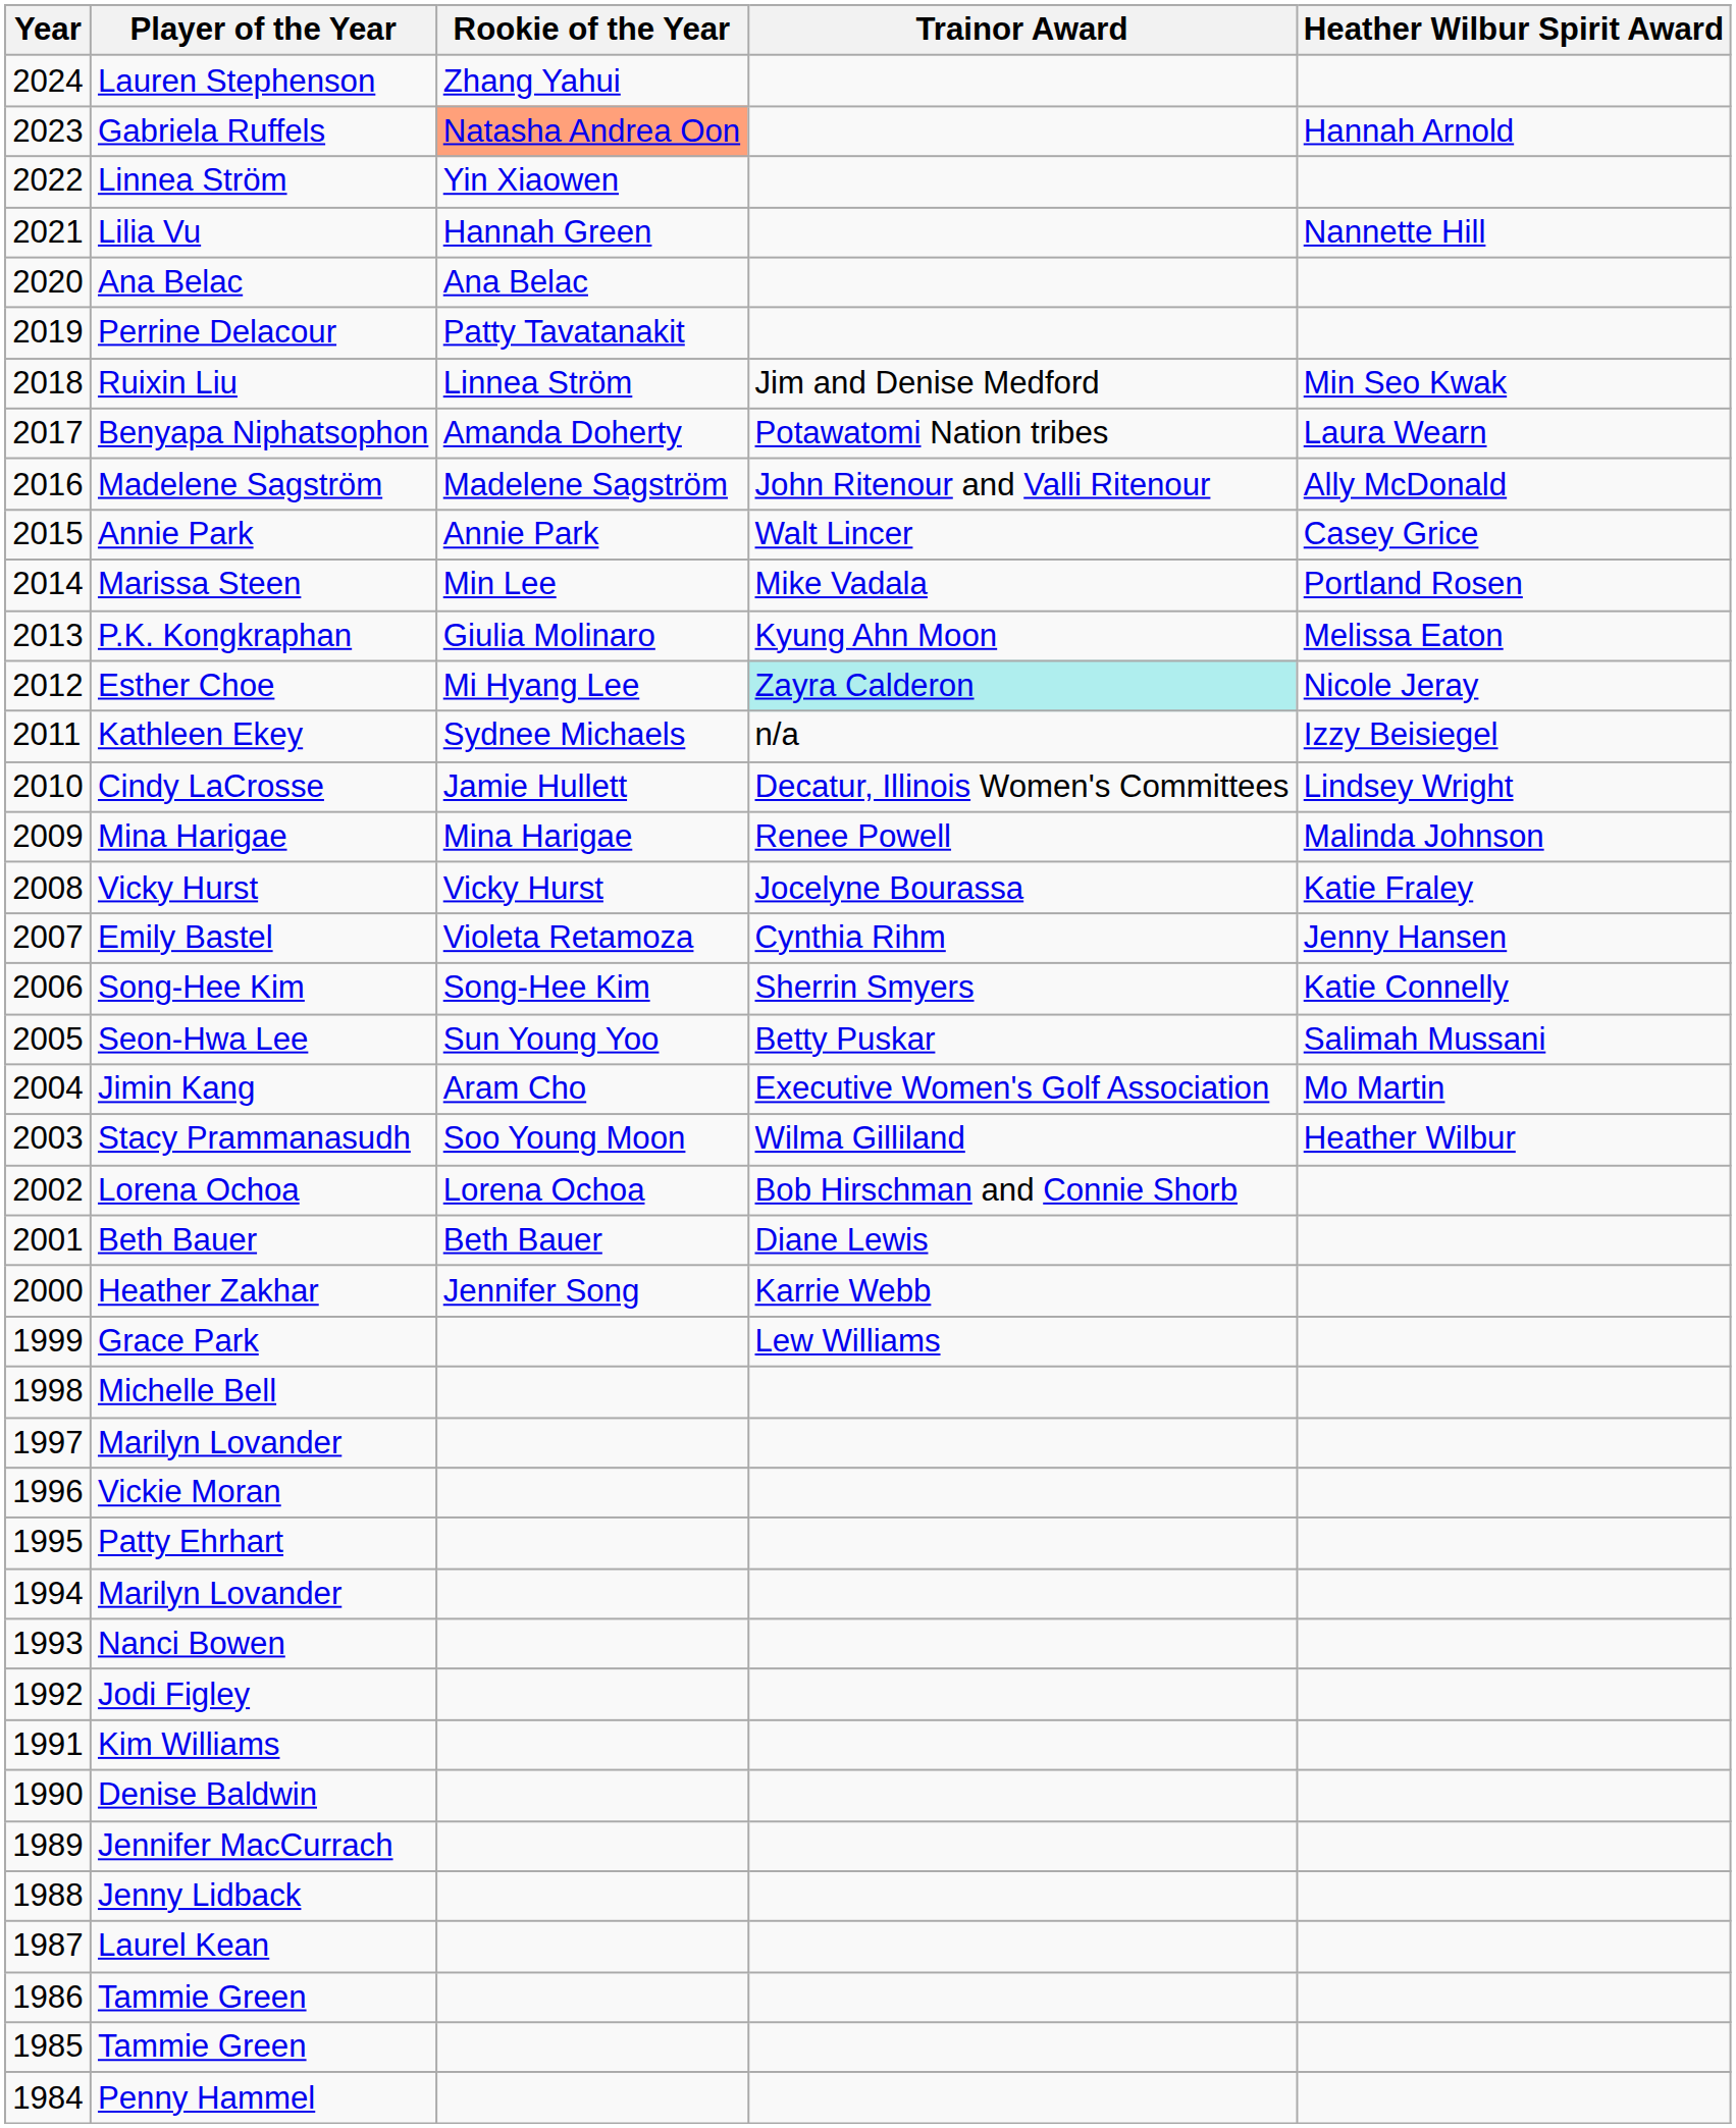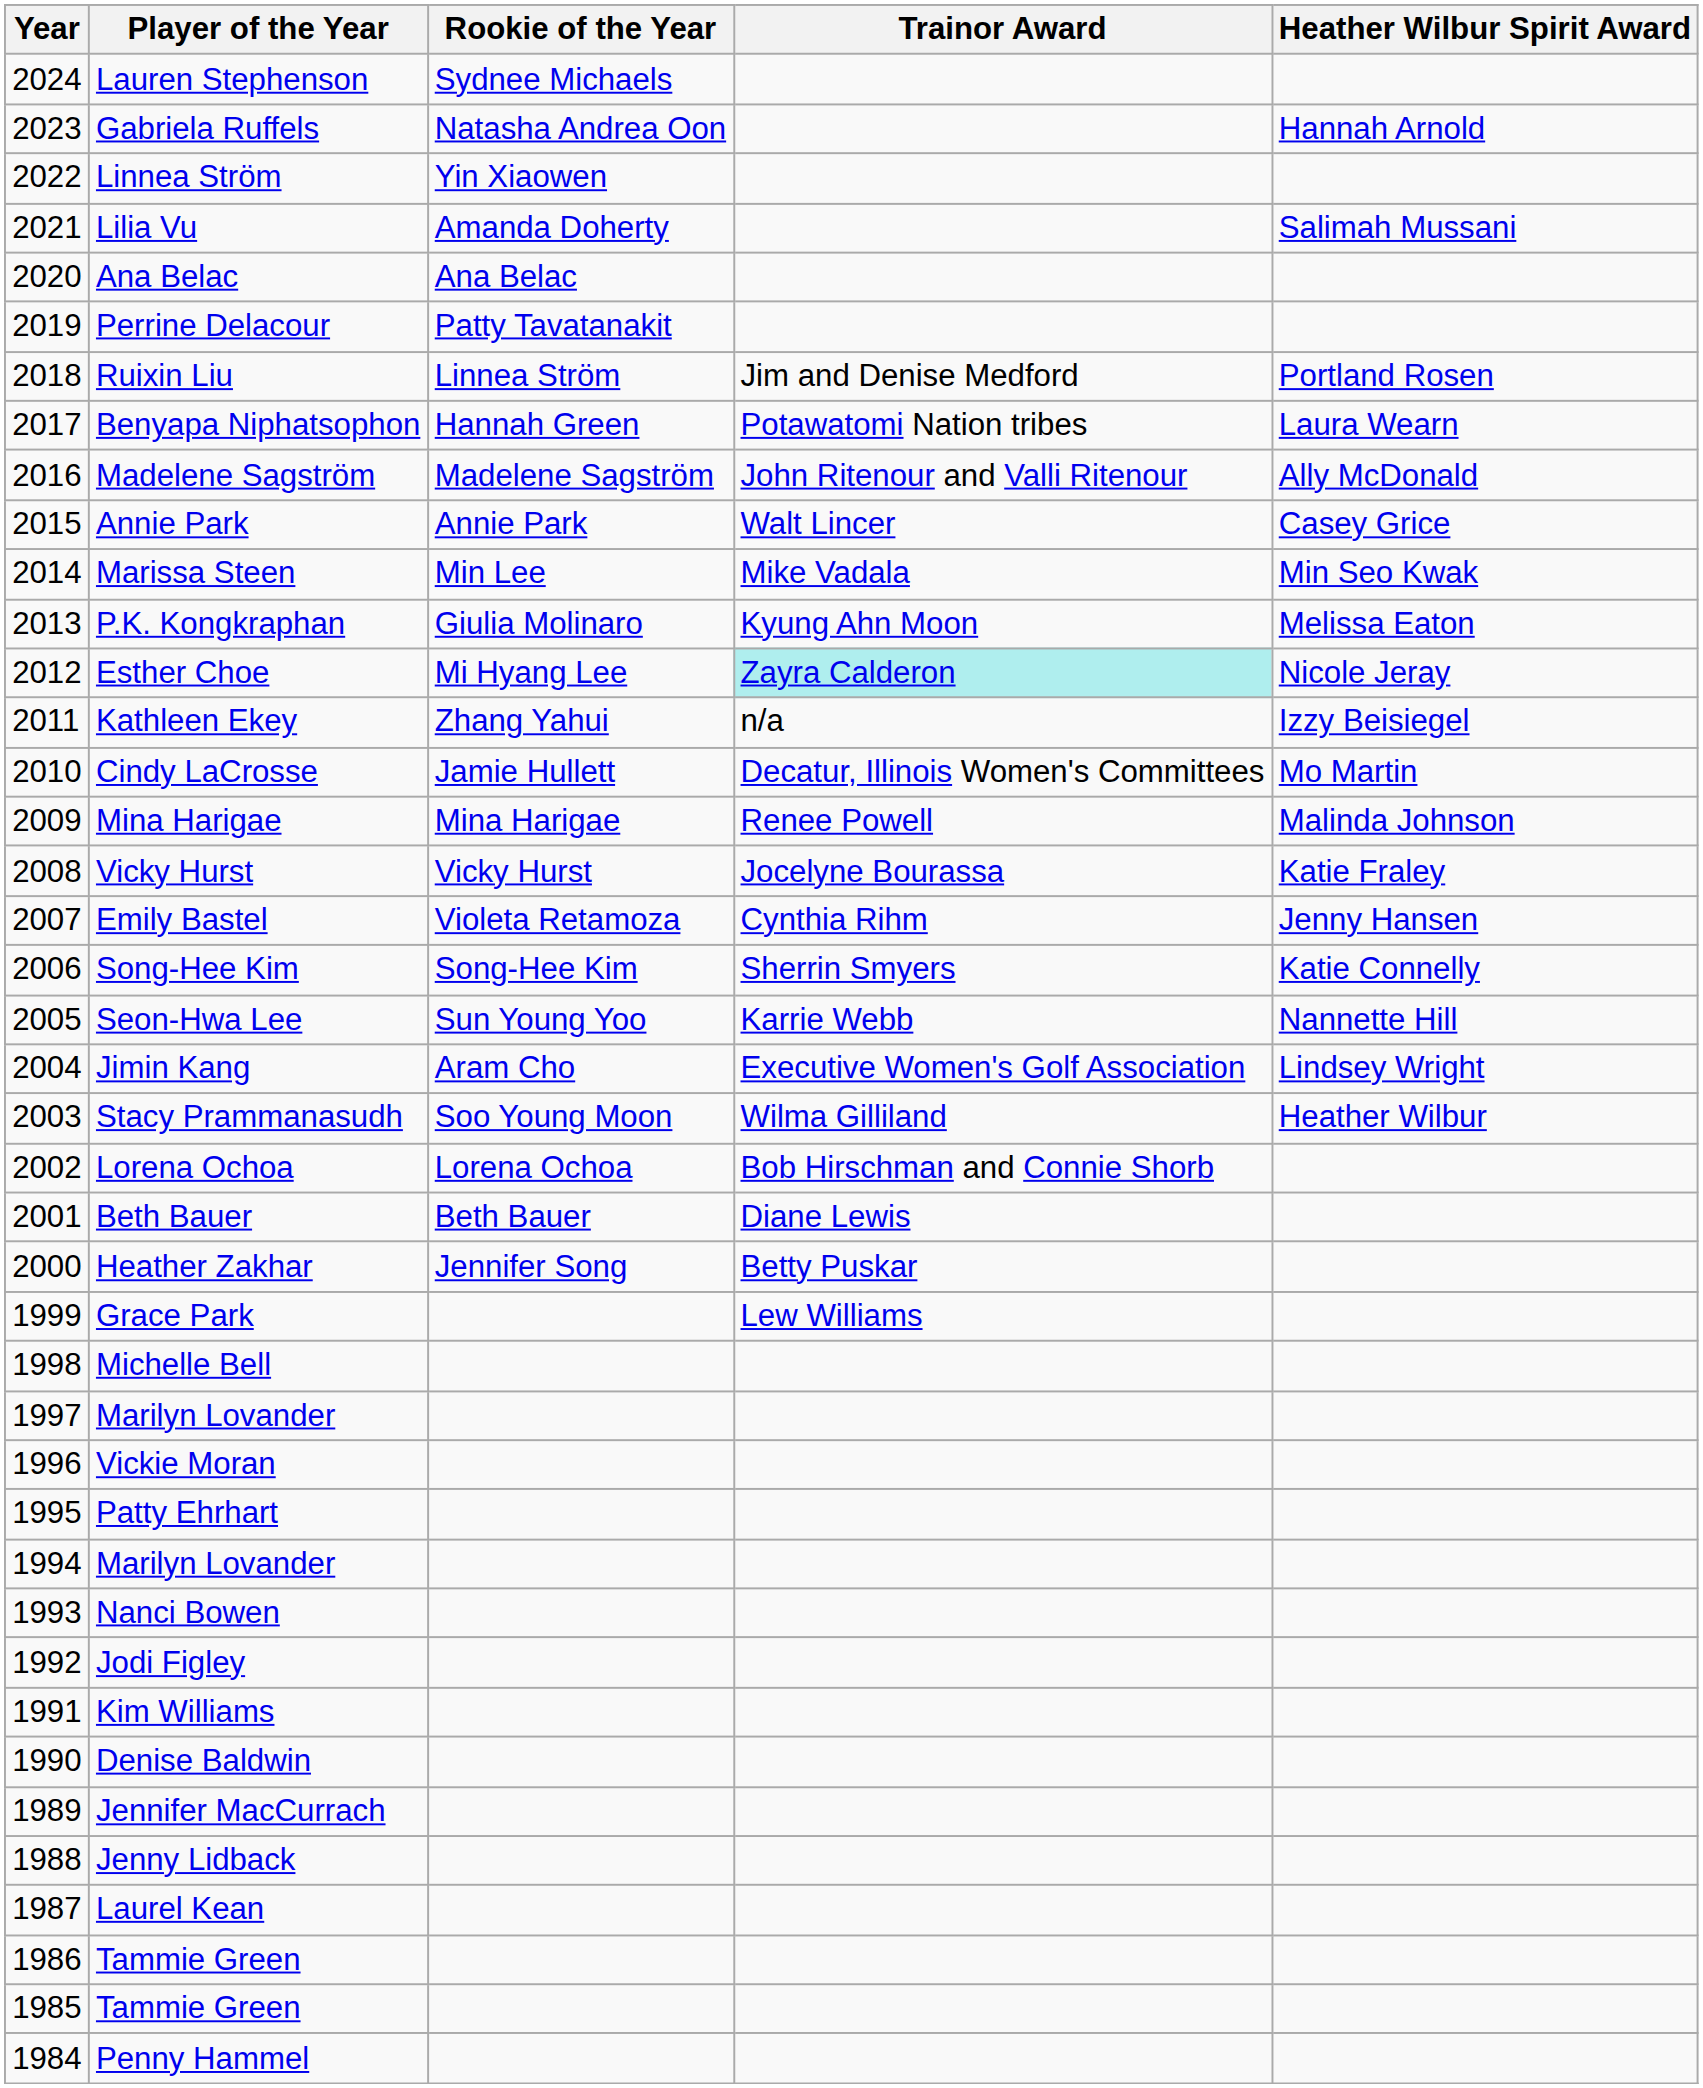 <table class="wikitable">
 <tr>
 <th>Year</th>
 <th>Player of the Year</th>
 <th>Rookie of the Year</th>
 <th>Trainor Award</th>
 <th>Heather Wilbur Spirit Award</th>
 </tr>
 <tr>
 <td>2024</td>
 <td> <a href='#'>Lauren Stephenson</a></td>
-<td> <a href='#'>Zhang Yahui</a></td>
+<td> <a href='#'>Sydnee Michaels</a></td>
 <td></td>
 <td></td>
 </tr>
 <tr>
 <td>2023</td>
 <td> <a href='#'>Gabriela Ruffels</a></td>
-<td style="background: lightsalmon;"> <a href='#'>Natasha Andrea Oon</a></td>
+<td> <a href='#'>Natasha Andrea Oon</a></td>
 <td></td>
 <td> <a href='#'>Hannah Arnold</a></td>
 </tr>
 <tr>
 <td>2022</td>
 <td> <a href='#'>Linnea Ström</a></td>
 <td> <a href='#'>Yin Xiaowen</a></td>
 <td></td>
 <td></td>
 </tr>
 <tr>
 <td>2021</td>
 <td> <a href='#'>Lilia Vu</a></td>
-<td> <a href='#'>Hannah Green</a></td>
+<td> <a href='#'>Amanda Doherty</a></td>
 <td></td>
-<td> <a href='#'>Nannette Hill</a></td>
+<td> <a href='#'>Salimah Mussani</a></td>
 </tr>
 <tr>
 <td>2020</td>
 <td> <a href='#'>Ana Belac</a></td>
 <td> <a href='#'>Ana Belac</a></td>
 <td></td>
 <td></td>
 </tr>
 <tr>
 <td>2019</td>
 <td> <a href='#'>Perrine Delacour</a></td>
 <td> <a href='#'>Patty Tavatanakit</a></td>
 <td></td>
 <td></td>
 </tr>
 <tr>
 <td>2018</td>
 <td> <a href='#'>Ruixin Liu</a></td>
 <td> <a href='#'>Linnea Ström</a></td>
 <td>Jim and Denise Medford</td>
-<td> <a href='#'>Min Seo Kwak</a></td>
+<td> <a href='#'>Portland Rosen</a></td>
 </tr>
 <tr>
 <td>2017</td>
 <td> <a href='#'>Benyapa Niphatsophon</a></td>
-<td> <a href='#'>Amanda Doherty</a></td>
+<td> <a href='#'>Hannah Green</a></td>
 <td><a href='#'>Potawatomi</a> Nation tribes</td>
 <td> <a href='#'>Laura Wearn</a></td>
 </tr>
 <tr>
 <td>2016</td>
 <td> <a href='#'>Madelene Sagström</a></td>
 <td> <a href='#'>Madelene Sagström</a></td>
 <td> <a href='#'>John Ritenour</a> and <a href='#'>Valli Ritenour</a></td>
 <td> <a href='#'>Ally McDonald</a></td>
 </tr>
 <tr>
 <td>2015</td>
 <td> <a href='#'>Annie Park</a></td>
 <td> <a href='#'>Annie Park</a></td>
 <td> <a href='#'>Walt Lincer</a></td>
 <td> <a href='#'>Casey Grice</a></td>
 </tr>
 <tr>
 <td>2014</td>
 <td> <a href='#'>Marissa Steen</a></td>
 <td> <a href='#'>Min Lee</a></td>
 <td> <a href='#'>Mike Vadala</a></td>
-<td> <a href='#'>Portland Rosen</a></td>
+<td> <a href='#'>Min Seo Kwak</a></td>
 </tr>
 <tr>
 <td>2013</td>
 <td> <a href='#'>P.K. Kongkraphan</a></td>
 <td> <a href='#'>Giulia Molinaro</a></td>
 <td> <a href='#'>Kyung Ahn Moon</a></td>
 <td> <a href='#'>Melissa Eaton</a></td>
 </tr>
 <tr>
 <td>2012</td>
 <td> <a href='#'>Esther Choe</a></td>
 <td> <a href='#'>Mi Hyang Lee</a></td>
 <td style="background: paleturquoise;"> <a href='#'>Zayra Calderon</a></td>
 <td> <a href='#'>Nicole Jeray</a></td>
 </tr>
 <tr>
 <td>2011</td>
 <td> <a href='#'>Kathleen Ekey</a></td>
-<td> <a href='#'>Sydnee Michaels</a></td>
+<td> <a href='#'>Zhang Yahui</a></td>
 <td>n/a</td>
 <td> <a href='#'>Izzy Beisiegel</a></td>
 </tr>
 <tr>
 <td>2010</td>
 <td> <a href='#'>Cindy LaCrosse</a></td>
 <td> <a href='#'>Jamie Hullett</a></td>
 <td> <a href='#'>Decatur, Illinois</a> Women's Committees</td>
-<td> <a href='#'>Lindsey Wright</a></td>
+<td> <a href='#'>Mo Martin</a></td>
 </tr>
 <tr>
 <td>2009</td>
 <td> <a href='#'>Mina Harigae</a></td>
 <td> <a href='#'>Mina Harigae</a></td>
 <td> <a href='#'>Renee Powell</a></td>
 <td> <a href='#'>Malinda Johnson</a></td>
 </tr>
 <tr>
 <td>2008</td>
 <td> <a href='#'>Vicky Hurst</a></td>
 <td> <a href='#'>Vicky Hurst</a></td>
 <td> <a href='#'>Jocelyne Bourassa</a></td>
 <td> <a href='#'>Katie Fraley</a></td>
 </tr>
 <tr>
 <td>2007</td>
 <td> <a href='#'>Emily Bastel</a></td>
 <td> <a href='#'>Violeta Retamoza</a></td>
 <td> <a href='#'>Cynthia Rihm</a></td>
 <td> <a href='#'>Jenny Hansen</a></td>
 </tr>
 <tr>
 <td>2006</td>
 <td> <a href='#'>Song-Hee Kim</a></td>
 <td> <a href='#'>Song-Hee Kim</a></td>
 <td> <a href='#'>Sherrin Smyers</a></td>
 <td> <a href='#'>Katie Connelly</a></td>
 </tr>
 <tr>
 <td>2005</td>
 <td> <a href='#'>Seon-Hwa Lee</a></td>
 <td> <a href='#'>Sun Young Yoo</a></td>
-<td> <a href='#'>Betty Puskar</a></td>
-<td> <a href='#'>Salimah Mussani</a></td>
+<td> <a href='#'>Karrie Webb</a></td>
+<td> <a href='#'>Nannette Hill</a></td>
 </tr>
 <tr>
 <td>2004</td>
 <td> <a href='#'>Jimin Kang</a></td>
 <td> <a href='#'>Aram Cho</a></td>
 <td><a href='#'>Executive Women's Golf Association</a></td>
-<td> <a href='#'>Mo Martin</a></td>
+<td> <a href='#'>Lindsey Wright</a></td>
 </tr>
 <tr>
 <td>2003</td>
 <td> <a href='#'>Stacy Prammanasudh</a></td>
 <td> <a href='#'>Soo Young Moon</a></td>
 <td> <a href='#'>Wilma Gilliland</a></td>
 <td> <a href='#'>Heather Wilbur</a></td>
 </tr>
 <tr>
 <td>2002</td>
 <td> <a href='#'>Lorena Ochoa</a></td>
 <td> <a href='#'>Lorena Ochoa</a></td>
 <td> <a href='#'>Bob Hirschman</a> and <a href='#'>Connie Shorb</a></td>
 <td></td>
 </tr>
 <tr>
 <td>2001</td>
 <td> <a href='#'>Beth Bauer</a></td>
 <td> <a href='#'>Beth Bauer</a></td>
 <td> <a href='#'>Diane Lewis</a></td>
 <td></td>
 </tr>
 <tr>
 <td>2000</td>
 <td> <a href='#'>Heather Zakhar</a></td>
 <td> <a href='#'>Jennifer Song</a></td>
-<td> <a href='#'>Karrie Webb</a></td>
+<td> <a href='#'>Betty Puskar</a></td>
 <td></td>
 </tr>
 <tr>
 <td>1999</td>
 <td> <a href='#'>Grace Park</a></td>
 <td></td>
 <td> <a href='#'>Lew Williams</a></td>
 <td></td>
 </tr>
 <tr>
 <td>1998</td>
 <td> <a href='#'>Michelle Bell</a></td>
 <td></td>
 <td></td>
 <td></td>
 </tr>
 <tr>
 <td>1997</td>
 <td> <a href='#'>Marilyn Lovander</a></td>
 <td></td>
 <td></td>
 <td></td>
 </tr>
 <tr>
 <td>1996</td>
 <td> <a href='#'>Vickie Moran</a></td>
 <td></td>
 <td></td>
 <td></td>
 </tr>
 <tr>
 <td>1995</td>
 <td> <a href='#'>Patty Ehrhart</a></td>
 <td></td>
 <td></td>
 <td></td>
 </tr>
 <tr>
 <td>1994</td>
 <td> <a href='#'>Marilyn Lovander</a></td>
 <td></td>
 <td></td>
 <td></td>
 </tr>
 <tr>
 <td>1993</td>
 <td> <a href='#'>Nanci Bowen</a></td>
 <td></td>
 <td></td>
 <td></td>
 </tr>
 <tr>
 <td>1992</td>
 <td> <a href='#'>Jodi Figley</a></td>
 <td></td>
 <td></td>
 <td></td>
 </tr>
 <tr>
 <td>1991</td>
 <td> <a href='#'>Kim Williams</a></td>
 <td></td>
 <td></td>
 <td></td>
 </tr>
 <tr>
 <td>1990</td>
 <td> <a href='#'>Denise Baldwin</a></td>
 <td></td>
 <td></td>
 <td></td>
 </tr>
 <tr>
 <td>1989</td>
 <td> <a href='#'>Jennifer MacCurrach</a></td>
 <td></td>
 <td></td>
 <td></td>
 </tr>
 <tr>
 <td>1988</td>
 <td>  <a href='#'>Jenny Lidback</a></td>
 <td></td>
 <td></td>
 <td></td>
 </tr>
 <tr>
 <td>1987</td>
 <td> <a href='#'>Laurel Kean</a></td>
 <td></td>
 <td></td>
 <td></td>
 </tr>
 <tr>
 <td>1986</td>
 <td> <a href='#'>Tammie Green</a></td>
 <td></td>
 <td></td>
 <td></td>
 </tr>
 <tr>
 <td>1985</td>
 <td> <a href='#'>Tammie Green</a></td>
 <td></td>
 <td></td>
 <td></td>
 </tr>
 <tr>
 <td>1984</td>
 <td> <a href='#'>Penny Hammel</a></td>
 <td></td>
 <td></td>
 <td></td>
 </tr>
 <tr>
 </tr>
 </table>
